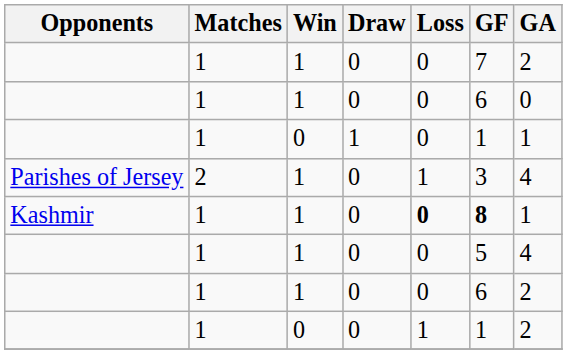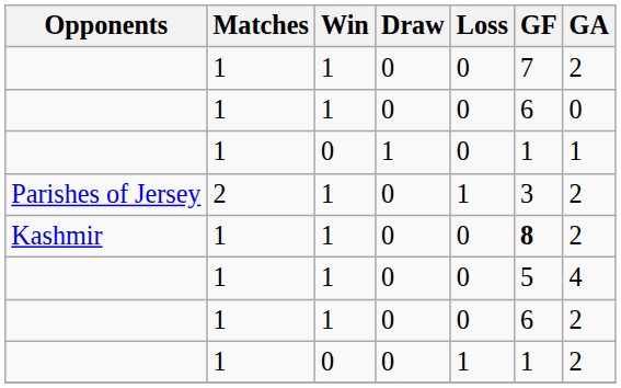 <table class="wikitable sortable">
 <tr>
 <th>Opponents</th>
 <th>Matches</th>
 <th>Win</th>
 <th>Draw</th>
 <th>Loss</th>
 <th>GF</th>
 <th>GA</th>
 </tr>
 <tr>
 <td></td>
 <td>1</td>
 <td>1</td>
 <td>0</td>
 <td>0</td>
 <td>7</td>
 <td>2</td>
 </tr>
 <tr>
 <td></td>
 <td>1</td>
 <td>1</td>
 <td>0</td>
 <td>0</td>
 <td>6</td>
 <td>0</td>
 </tr>
 <tr>
 <td></td>
 <td>1</td>
 <td>0</td>
 <td>1</td>
 <td>0</td>
 <td>1</td>
 <td>1</td>
 </tr>
 <tr>
 <td> <a href='#'>Parishes of Jersey</a></td>
 <td>2</td>
 <td>1</td>
 <td>0</td>
 <td>1</td>
 <td>3</td>
-<td>4</td>
+<td>2</td>
 </tr>
 <tr>
 <td> <a href='#'>Kashmir</a></td>
 <td>1</td>
 <td>1</td>
 <td>0</td>
-<td><strong>0</strong></td>
+<td>0</td>
 <td><strong>8</strong></td>
-<td>1</td>
+<td>2</td>
 </tr>
 <tr>
 <td></td>
 <td>1</td>
 <td>1</td>
 <td>0</td>
 <td>0</td>
 <td>5</td>
 <td>4</td>
 </tr>
 <tr>
 <td></td>
 <td>1</td>
 <td>1</td>
 <td>0</td>
 <td>0</td>
 <td>6</td>
 <td>2</td>
 </tr>
 <tr>
 <td></td>
 <td>1</td>
 <td>0</td>
 <td>0</td>
 <td>1</td>
 <td>1</td>
 <td>2</td>
 </tr>
 <tr>
 </tr>
 </table>
